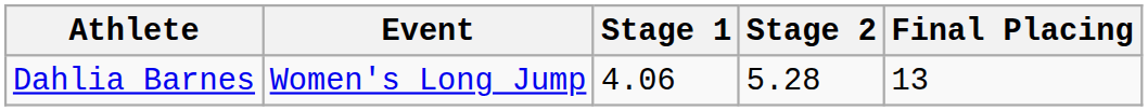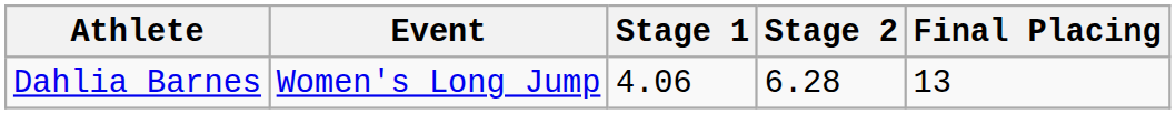 <table class="wikitable">
 <tr>
 <th>Athlete</th>
 <th>Event</th>
 <th>Stage 1</th>
 <th>Stage 2</th>
 <th>Final Placing</th>
 </tr>
 <tr>
 <td><a href='#'>Dahlia Barnes</a></td>
 <td><a href='#'>Women's Long Jump</a></td>
 <td>4.06</td>
-<td>5.28</td>
+<td>6.28</td>
 <td>13</td>
 </tr>
 </table>
